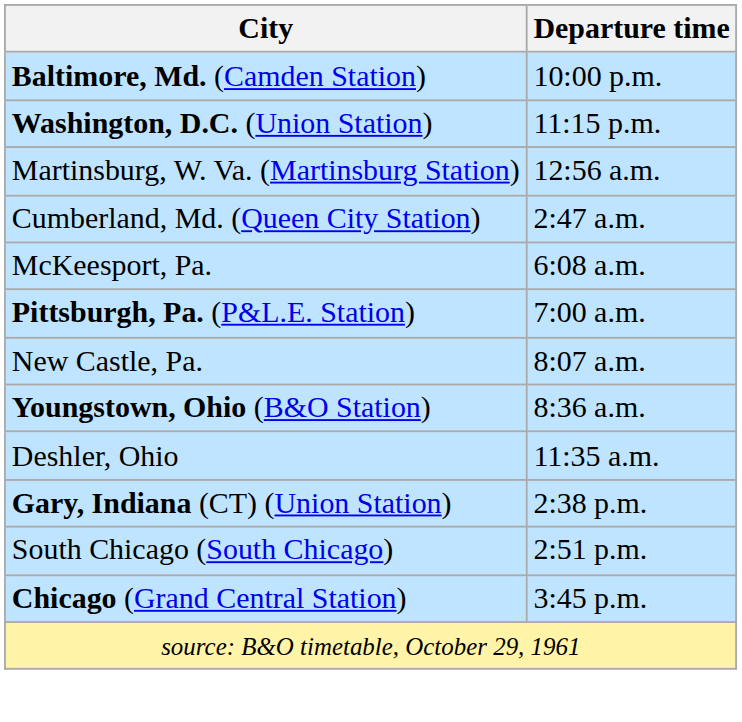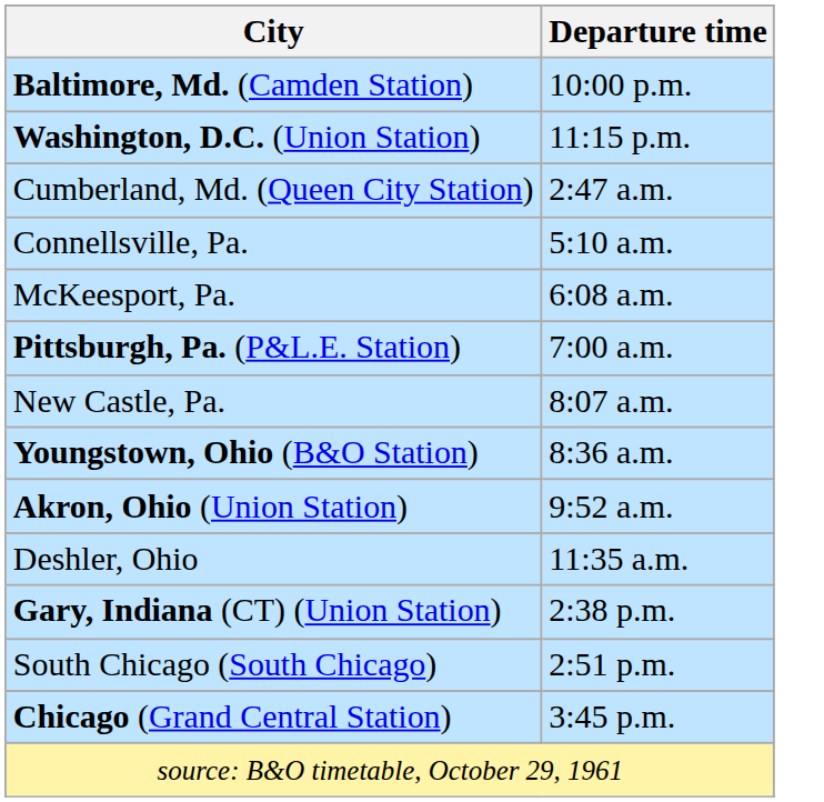 <table class="wikitable">
 <tr>
 <th>City</th>
 <th>Departure time</th>
 </tr>
 <tr style="background-color:#BFE4FF">
 <td><strong>Baltimore, Md.</strong> (<a href='#'>Camden Station</a>)</td>
 <td>10:00 p.m.</td>
 </tr>
 <tr style="background-color:#BFE4FF">
 <td><strong>Washington, D.C.</strong> (<a href='#'>Union Station</a>)</td>
 <td>11:15 p.m.</td>
 </tr>
 <tr style="background-color:#BFE4FF">
-<td>Martinsburg, W. Va. (<a href='#'>Martinsburg Station</a>)</td>
-<td>12:56 a.m.</td>
+<td>Cumberland, Md. (<a href='#'>Queen City Station</a>)</td>
+<td>2:47 a.m.</td>
 </tr>
 <tr style="background-color:#BFE4FF">
-<td>Cumberland, Md. (<a href='#'>Queen City Station</a>)</td>
-<td>2:47 a.m.</td>
+<td>Connellsville, Pa.</td>
+<td>5:10 a.m.</td>
 </tr>
 <tr style="background-color:#BFE4FF">
 <td>McKeesport, Pa.</td>
 <td>6:08 a.m.</td>
 </tr>
 <tr style="background-color:#BFE4FF">
 <td><strong>Pittsburgh, Pa.</strong> (<a href='#'>P&L.E. Station</a>)</td>
 <td>7:00 a.m.</td>
 </tr>
 <tr style="background-color:#BFE4FF">
 <td>New Castle, Pa.</td>
 <td>8:07 a.m.</td>
 </tr>
 <tr style="background-color:#BFE4FF">
 <td><strong>Youngstown, Ohio</strong> (<a href='#'>B&O Station</a>)</td>
 <td>8:36 a.m.</td>
+</tr>
+<tr style="background-color:#BFE4FF">
+<td><strong>Akron, Ohio</strong> (<a href='#'>Union Station</a>)</td>
+<td>9:52 a.m.</td>
 </tr>
 <tr style="background-color:#BFE4FF">
 <td>Deshler, Ohio</td>
 <td>11:35 a.m.</td>
 </tr>
 <tr style="background-color:#BFE4FF">
 <td><strong>Gary, Indiana</strong> (CT) (<a href='#'>Union Station</a>)</td>
 <td>2:38 p.m.</td>
 </tr>
 <tr style="background-color:#BFE4FF">
 <td>South Chicago (<a href='#'>South Chicago</a>)</td>
 <td>2:51 p.m.</td>
 </tr>
 <tr style="background-color:#BFE4FF">
 <td><strong>Chicago</strong> (<a href='#'>Grand Central Station</a>)</td>
 <td>3:45 p.m.</td>
 </tr>
 <tr align="center" bgcolor=#FFF4A7>
 <td colspan="2"><small><em>source: B&O timetable, October 29, 1961</em></small></td>
 </tr>
 </table>
